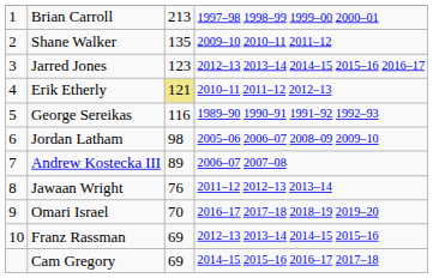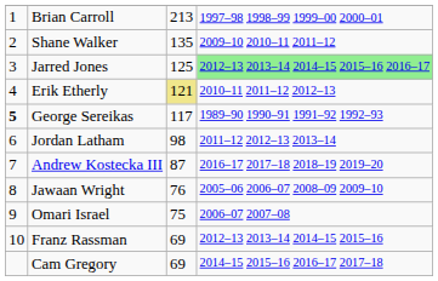 <table class="wikitable">
 <tr>
 </tr>
 <tr>
 <td>1</td>
 <td>Brian Carroll</td>
 <td>213</td>
 <td style="font-size:80%;"><a href='#'>1997–98</a> <a href='#'>1998–99</a> <a href='#'>1999–00</a> <a href='#'>2000–01</a></td>
 </tr>
 <tr>
 <td>2</td>
 <td>Shane Walker</td>
 <td>135</td>
 <td style="font-size:80%;"><a href='#'>2009–10</a> <a href='#'>2010–11</a> <a href='#'>2011–12</a></td>
 </tr>
 <tr>
 <td>3</td>
 <td>Jarred Jones</td>
-<td>123</td>
-<td style="font-size:80%;"><a href='#'>2012–13</a> <a href='#'>2013–14</a> <a href='#'>2014–15</a> <a href='#'>2015–16</a> <a href='#'>2016–17</a></td>
+<td>125</td>
+<td style="background: lightgreen; font-size:80%;"><a href='#'>2012–13</a> <a href='#'>2013–14</a> <a href='#'>2014–15</a> <a href='#'>2015–16</a> <a href='#'>2016–17</a></td>
 </tr>
 <tr>
 <td>4</td>
 <td>Erik Etherly</td>
 <td style="background: khaki;">121</td>
 <td style="font-size:80%;"><a href='#'>2010–11</a> <a href='#'>2011–12</a> <a href='#'>2012–13</a></td>
 </tr>
 <tr>
-<td>5</td>
+<td><strong>5</strong></td>
 <td>George Sereikas</td>
-<td>116</td>
+<td>117</td>
 <td style="font-size:80%;"><a href='#'>1989–90</a> <a href='#'>1990–91</a> <a href='#'>1991–92</a> <a href='#'>1992–93</a></td>
 </tr>
 <tr>
 <td>6</td>
 <td>Jordan Latham</td>
 <td>98</td>
-<td style="font-size:80%;"><a href='#'>2005–06</a> <a href='#'>2006–07</a> <a href='#'>2008–09</a> <a href='#'>2009–10</a></td>
+<td style="font-size:80%;"><a href='#'>2011–12</a> <a href='#'>2012–13</a> <a href='#'>2013–14</a></td>
 </tr>
 <tr>
 <td>7</td>
 <td><a href='#'>Andrew Kostecka III</a></td>
-<td>89</td>
-<td style="font-size:80%;"><a href='#'>2006–07</a> <a href='#'>2007–08</a></td>
+<td>87</td>
+<td style="font-size:80%;"><a href='#'>2016–17</a> <a href='#'>2017–18</a> <a href='#'>2018–19</a> <a href='#'>2019–20</a></td>
 </tr>
 <tr>
 <td>8</td>
 <td>Jawaan Wright</td>
 <td>76</td>
-<td style="font-size:80%;"><a href='#'>2011–12</a> <a href='#'>2012–13</a> <a href='#'>2013–14</a></td>
+<td style="font-size:80%;"><a href='#'>2005–06</a> <a href='#'>2006–07</a> <a href='#'>2008–09</a> <a href='#'>2009–10</a></td>
 </tr>
 <tr>
 <td>9</td>
 <td>Omari Israel</td>
-<td>70</td>
-<td style="font-size:80%;"><a href='#'>2016–17</a> <a href='#'>2017–18</a> <a href='#'>2018–19</a> <a href='#'>2019–20</a></td>
+<td>75</td>
+<td style="font-size:80%;"><a href='#'>2006–07</a> <a href='#'>2007–08</a></td>
 </tr>
 <tr>
 <td>10</td>
 <td>Franz Rassman</td>
 <td>69</td>
 <td style="font-size:80%;"><a href='#'>2012–13</a> <a href='#'>2013–14</a> <a href='#'>2014–15</a> <a href='#'>2015–16</a></td>
 </tr>
 <tr>
 <td></td>
 <td>Cam Gregory</td>
 <td>69</td>
 <td style="font-size:80%;"><a href='#'>2014–15</a> <a href='#'>2015–16</a> <a href='#'>2016–17</a> <a href='#'>2017–18</a></td>
 </tr>
 </table>
